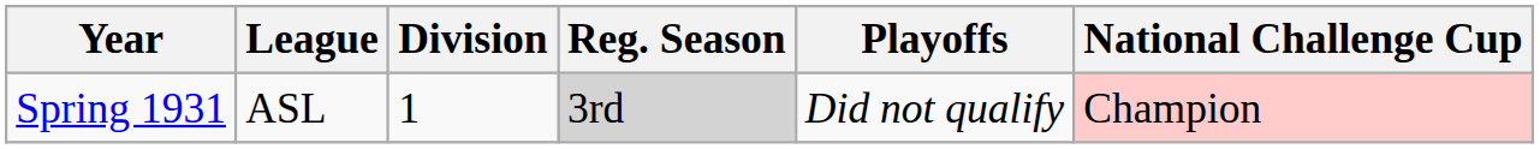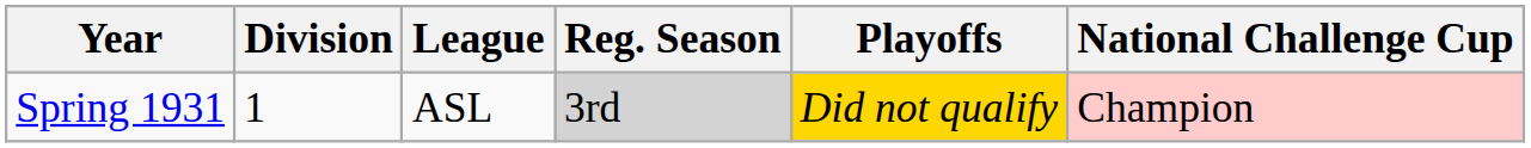 <table class="wikitable">
 <tr>
 <th>Year</th>
+<th>Division</th>
 <th>League</th>
-<th>Division</th>
 <th>Reg. Season</th>
 <th>Playoffs</th>
 <th>National Challenge Cup</th>
 </tr>
 <tr>
 <td><a href='#'>Spring 1931</a></td>
+<td>1</td>
 <td>ASL</td>
-<td>1</td>
 <td style="background: lightgrey;">3rd</td>
-<td><em>Did not qualify</em></td>
+<td style="background: gold;"><em>Did not qualify</em></td>
 <td bgcolor="FFCBCB">Champion</td>
 </tr>
 </table>
